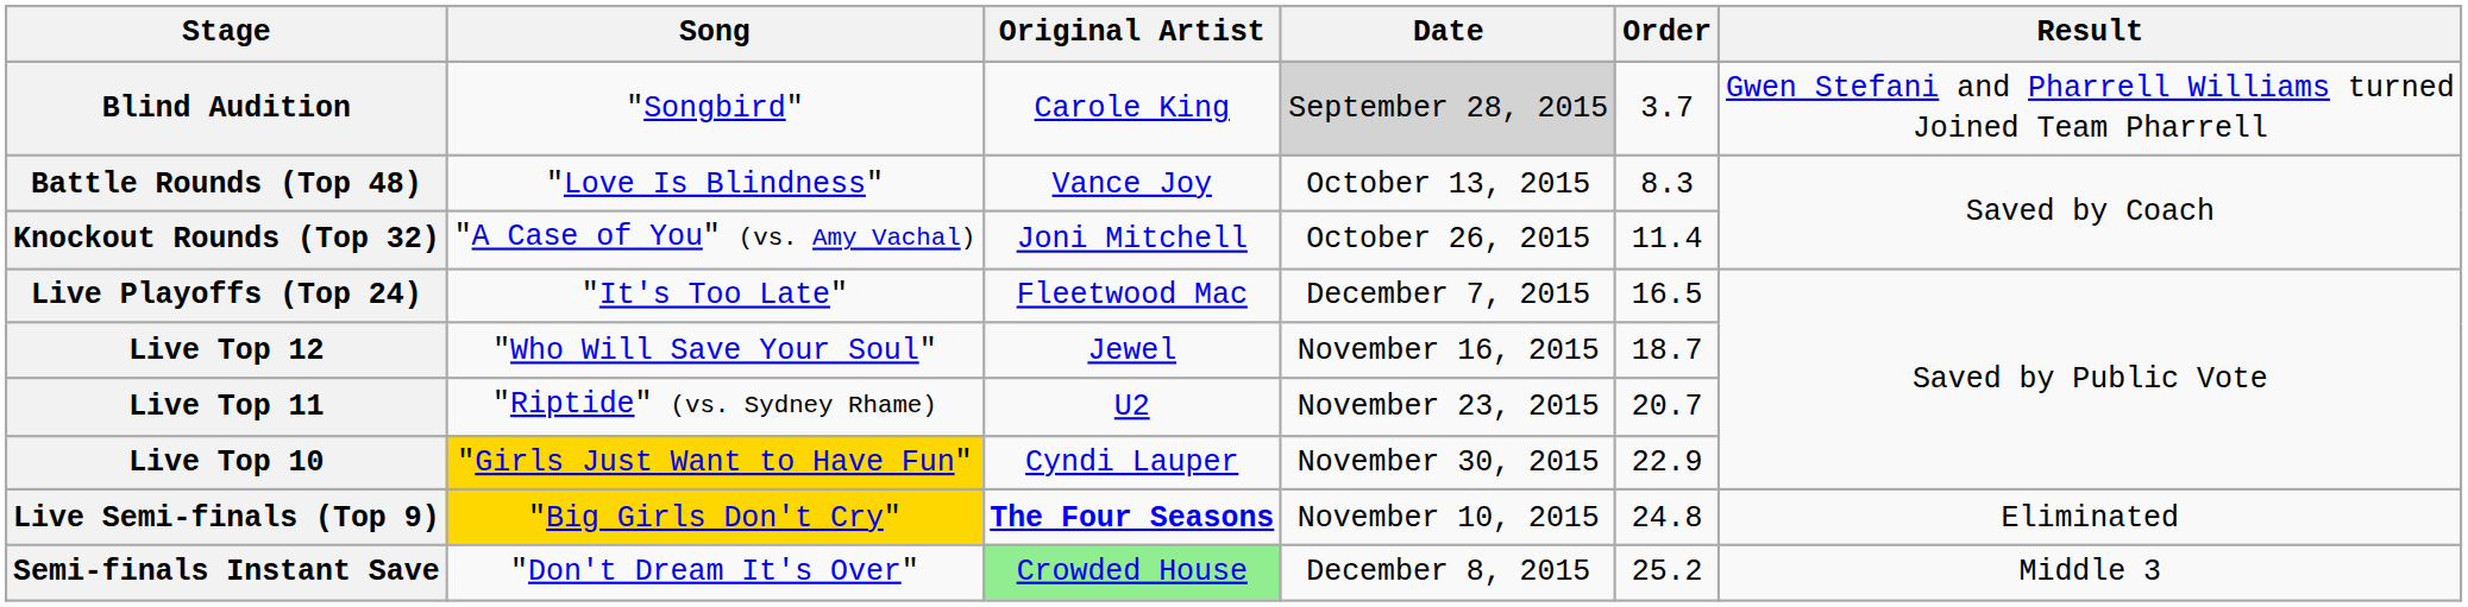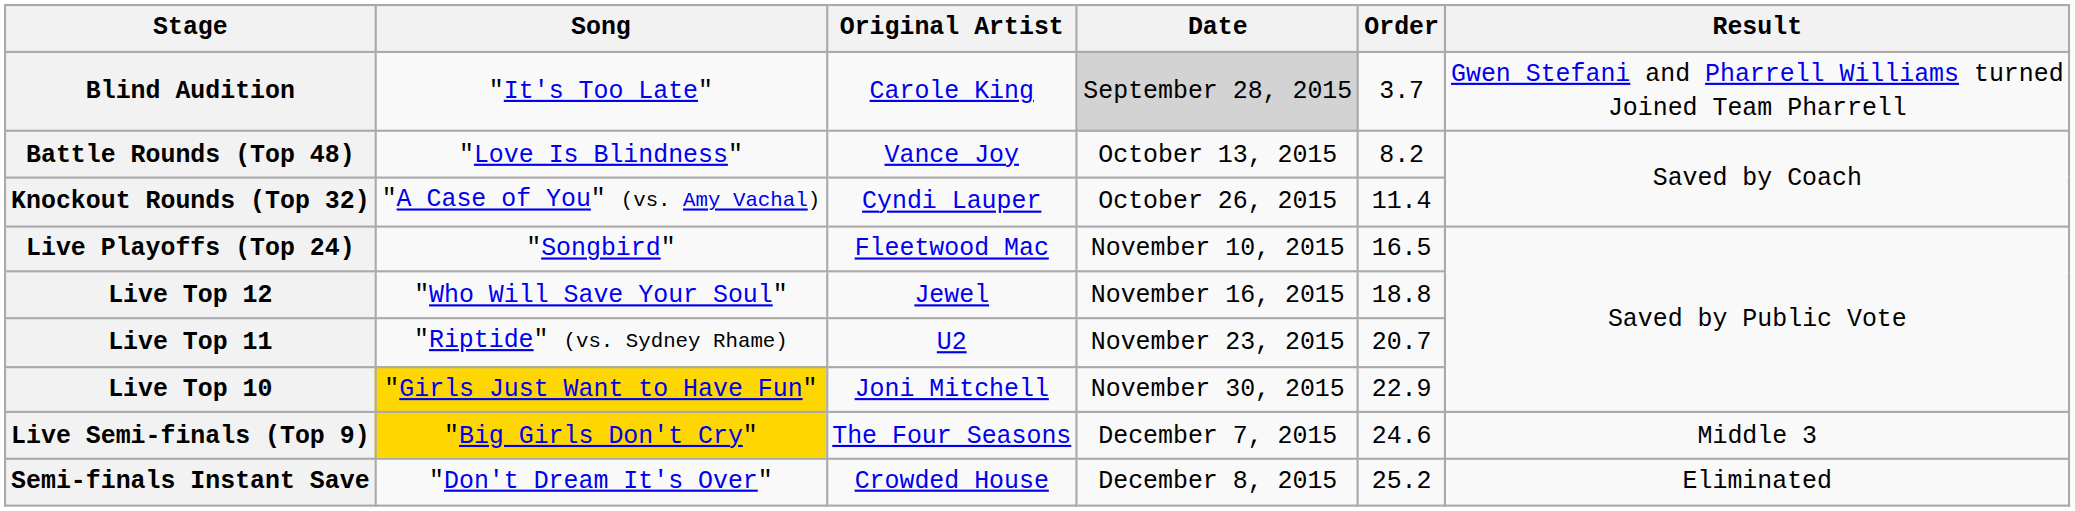 <table class="wikitable" style="text-align:center; font-size:90%; line-height:16px;">
 <tr>
 <th scope="col">Stage</th>
 <th scope="col">Song</th>
 <th scope="col">Original Artist</th>
 <th scope="col">Date</th>
 <th scope="col">Order</th>
 <th scope="col">Result</th>
 </tr>
 <tr>
 <th scope="row">Blind Audition</th>
-<td>"<a href='#'>Songbird</a>"</td>
+<td>"<a href='#'>It's Too Late</a>"</td>
 <td><a href='#'>Carole King</a></td>
 <td style="background: lightgrey;">September 28, 2015</td>
 <td>3.7</td>
 <td><a href='#'>Gwen Stefani</a> and <a href='#'>Pharrell Williams</a> turned<br>Joined Team Pharrell</td>
 </tr>
 <tr>
 <th scope="row">Battle Rounds (Top 48)</th>
 <td>"<a href='#'>Love Is Blindness</a>"</td>
 <td><a href='#'>Vance Joy</a></td>
 <td>October 13, 2015</td>
-<td>8.3</td>
+<td>8.2</td>
 <td rowspan=2>Saved by Coach</td>
 </tr>
 <tr>
 <th scope="row">Knockout Rounds (Top 32)</th>
 <td>"<a href='#'>A Case of You</a>"  <small>(vs. <a href='#'>Amy Vachal</a>)</small></td>
-<td><a href='#'>Joni Mitchell</a></td>
+<td><a href='#'>Cyndi Lauper</a></td>
 <td>October 26, 2015</td>
 <td>11.4</td>
 </tr>
 <tr>
 <th scope="row">Live Playoffs (Top 24)</th>
-<td>"<a href='#'>It's Too Late</a>"</td>
+<td>"<a href='#'>Songbird</a>"</td>
 <td><a href='#'>Fleetwood Mac</a></td>
-<td>December 7, 2015</td>
+<td>November 10, 2015</td>
 <td>16.5</td>
 <td rowspan=4>Saved by Public Vote</td>
 </tr>
 <tr>
 <th scope="row">Live Top 12</th>
 <td>"<a href='#'>Who Will Save Your Soul</a>"</td>
 <td><a href='#'>Jewel</a></td>
 <td>November 16, 2015</td>
-<td>18.7</td>
+<td>18.8</td>
 </tr>
 <tr>
 <th scope="row">Live Top 11</th>
 <td>"<a href='#'>Riptide</a>" <small>(vs. Sydney Rhame)</small></td>
 <td><a href='#'>U2</a></td>
 <td>November 23, 2015</td>
 <td>20.7</td>
 </tr>
 <tr>
 <th scope="row">Live Top 10</th>
 <td style="background:gold;">"<a href='#'>Girls Just Want to Have Fun</a>"</td>
-<td><a href='#'>Cyndi Lauper</a></td>
+<td><a href='#'>Joni Mitchell</a></td>
 <td>November 30, 2015</td>
 <td>22.9</td>
 </tr>
 <tr>
 <th scope="row">Live Semi-finals (Top 9)</th>
 <td style="background:gold;">"<a href='#'>Big Girls Don't Cry</a>"</td>
-<td><strong><a href='#'>The Four Seasons</a></strong></td>
-<td>November 10, 2015</td>
-<td>24.8</td>
-<td>Eliminated</td>
+<td><a href='#'>The Four Seasons</a></td>
+<td>December 7, 2015</td>
+<td>24.6</td>
+<td>Middle 3</td>
 </tr>
 <tr>
 <th scope="row">Semi-finals Instant Save</th>
 <td>"<a href='#'>Don't Dream It's Over</a>"</td>
-<td style="background: lightgreen;"><a href='#'>Crowded House</a></td>
+<td><a href='#'>Crowded House</a></td>
 <td>December 8, 2015</td>
 <td>25.2</td>
-<td>Middle 3</td>
+<td>Eliminated</td>
 </tr>
 </table>
